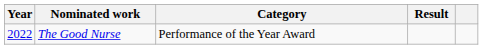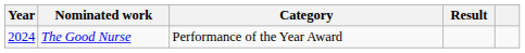 <table class="wikitable">
 <tr>
 <th width="4%">Year</th>
 <th width="26%">Nominated work</th>
 <th width="55%">Category</th>
 <th width="10%">Result</th>
 <th width="5%"></th>
 </tr>
 <tr>
-<td><a href='#'>2022</a></td>
+<td><a href='#'>2024</a></td>
 <td><em><a href='#'>The Good Nurse</a></em></td>
 <td>Performance of the Year Award</td>
 <td></td>
 <td></td>
 </tr>
 </table>
